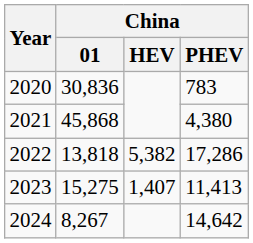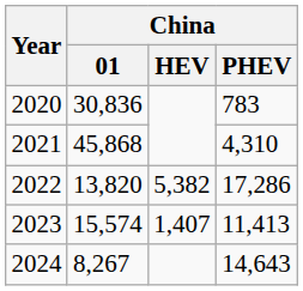 <table class="wikitable">
 <tr>
 <th rowspan="2">Year</th>
 <th colspan="3">China</th>
 </tr>
 <tr>
 <th>01</th>
 <th>HEV</th>
 <th>PHEV</th>
 </tr>
 <tr>
 <td>2020</td>
 <td>30,836</td>
 <td rowspan="2"></td>
 <td>783</td>
 </tr>
 <tr>
 <td>2021</td>
 <td>45,868</td>
-<td>4,380</td>
+<td>4,310</td>
 </tr>
 <tr>
 <td>2022</td>
-<td>13,818</td>
+<td>13,820</td>
 <td>5,382</td>
 <td>17,286</td>
 </tr>
 <tr>
 <td>2023</td>
-<td>15,275</td>
+<td>15,574</td>
 <td>1,407</td>
 <td>11,413</td>
 </tr>
 <tr>
 <td>2024</td>
 <td>8,267</td>
 <td></td>
-<td>14,642</td>
+<td>14,643</td>
 </tr>
 </table>
